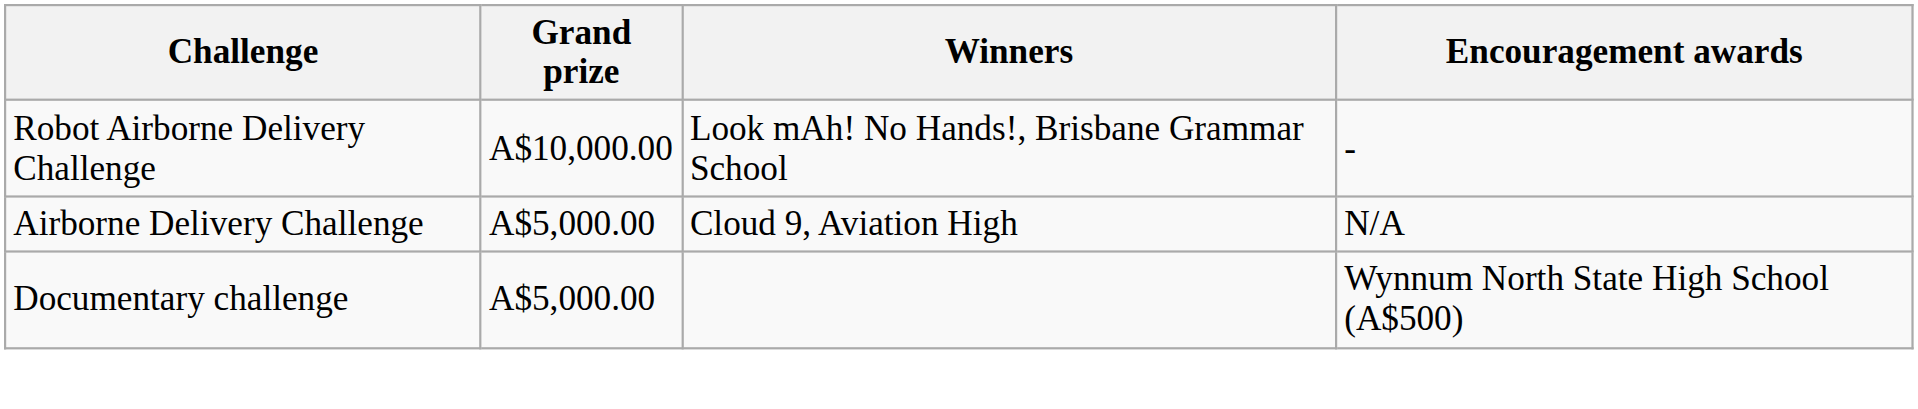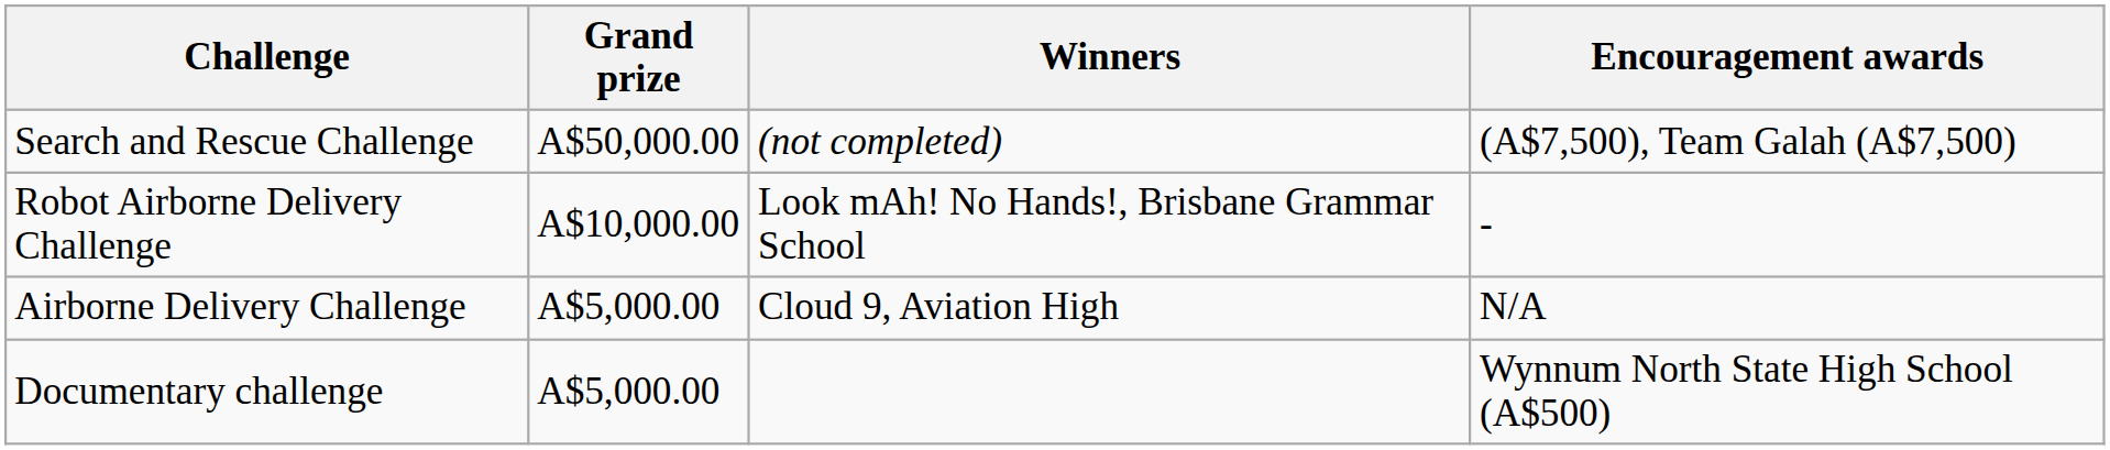 <table class="wikitable">
 <tr>
 <th>Challenge</th>
 <th>Grand prize</th>
 <th>Winners</th>
 <th>Encouragement awards</th>
+</tr>
+<tr>
+<td>Search and Rescue Challenge</td>
+<td>A$50,000.00</td>
+<td><em>(not completed)</em></td>
+<td> (A$7,500), Team Galah (A$7,500)</td>
 </tr>
 <tr>
 <td>Robot Airborne Delivery Challenge</td>
 <td>A$10,000.00</td>
 <td>Look mAh! No Hands!, Brisbane Grammar School</td>
 <td>-</td>
 </tr>
 <tr>
 <td>Airborne Delivery Challenge</td>
 <td>A$5,000.00</td>
 <td>Cloud 9, Aviation High</td>
 <td>N/A</td>
 </tr>
 <tr>
 <td>Documentary challenge</td>
 <td>A$5,000.00</td>
 <td></td>
 <td>Wynnum North State High School (A$500)</td>
 </tr>
 </table>
